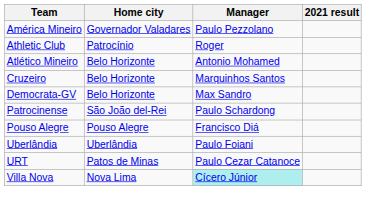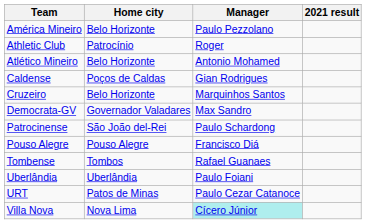 <table class="wikitable sortable">
 <tr>
 <th>Team</th>
 <th>Home city</th>
 <th>Manager</th>
 <th>2021 result</th>
 </tr>
 <tr>
 <td><a href='#'>América Mineiro</a></td>
-<td><a href='#'>Governador Valadares</a></td>
+<td><a href='#'>Belo Horizonte</a></td>
 <td><a href='#'>Paulo Pezzolano</a></td>
 <td></td>
 </tr>
 <tr>
 <td><a href='#'>Athletic Club</a></td>
 <td><a href='#'>Patrocínio</a></td>
 <td><a href='#'>Roger</a></td>
 <td></td>
 </tr>
 <tr>
 <td><a href='#'>Atlético Mineiro</a></td>
 <td><a href='#'>Belo Horizonte</a></td>
 <td><a href='#'>Antonio Mohamed</a></td>
 <td></td>
 </tr>
 <tr>
+<td><a href='#'>Caldense</a></td>
+<td><a href='#'>Poços de Caldas</a></td>
+<td><a href='#'>Gian Rodrigues</a></td>
+<td></td>
+</tr>
+<tr>
 <td><a href='#'>Cruzeiro</a></td>
 <td><a href='#'>Belo Horizonte</a></td>
 <td><a href='#'>Marquinhos Santos</a></td>
 <td></td>
 </tr>
 <tr>
 <td><a href='#'>Democrata-GV</a></td>
-<td><a href='#'>Belo Horizonte</a></td>
+<td><a href='#'>Governador Valadares</a></td>
 <td><a href='#'>Max Sandro</a></td>
 <td></td>
 </tr>
 <tr>
 <td><a href='#'>Patrocinense</a></td>
 <td><a href='#'>São João del-Rei</a></td>
 <td><a href='#'>Paulo Schardong</a></td>
 <td></td>
 </tr>
 <tr>
 <td><a href='#'>Pouso Alegre</a></td>
 <td><a href='#'>Pouso Alegre</a></td>
 <td><a href='#'>Francisco Diá</a></td>
+<td></td>
+</tr>
+<tr>
+<td><a href='#'>Tombense</a></td>
+<td><a href='#'>Tombos</a></td>
+<td><a href='#'>Rafael Guanaes</a></td>
 <td></td>
 </tr>
 <tr>
 <td><a href='#'>Uberlândia</a></td>
 <td><a href='#'>Uberlândia</a></td>
 <td><a href='#'>Paulo Foiani</a></td>
 <td></td>
 </tr>
 <tr>
 <td><a href='#'>URT</a></td>
 <td><a href='#'>Patos de Minas</a></td>
 <td><a href='#'>Paulo Cezar Catanoce</a></td>
 <td></td>
 </tr>
 <tr>
 <td><a href='#'>Villa Nova</a></td>
 <td><a href='#'>Nova Lima</a></td>
 <td style="background: paleturquoise;"><a href='#'>Cícero Júnior</a></td>
 <td></td>
 </tr>
 </table>
